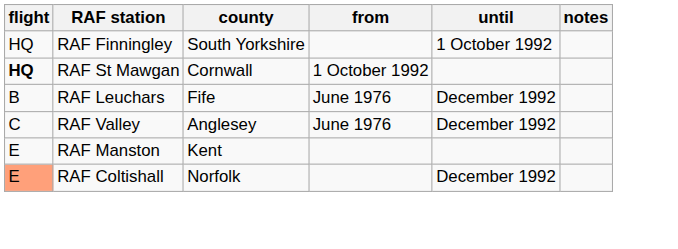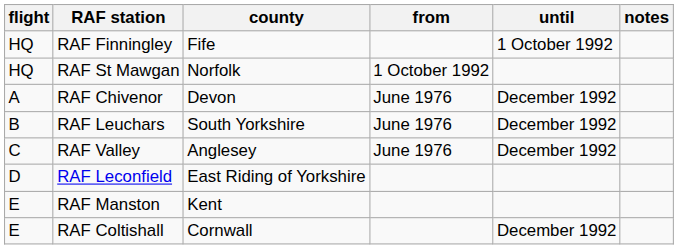 <table class=wikitable>
 <tr>
 <th>flight</th>
 <th>RAF station</th>
 <th>county</th>
 <th>from</th>
 <th>until</th>
 <th>notes</th>
 </tr>
 <tr>
 <td>HQ</td>
 <td>RAF Finningley</td>
-<td>South Yorkshire</td>
+<td>Fife</td>
 <td></td>
 <td>1 October 1992</td>
 <td></td>
 </tr>
 <tr>
-<td><strong>HQ</strong></td>
+<td>HQ</td>
 <td>RAF St Mawgan</td>
-<td>Cornwall</td>
+<td>Norfolk</td>
 <td>1 October 1992</td>
 <td></td>
 <td></td>
 </tr>
 <tr>
+<td>A</td>
+<td>RAF Chivenor</td>
+<td>Devon</td>
+<td>June 1976</td>
+<td>December 1992</td>
+<td></td>
+</tr>
+<tr>
 <td>B</td>
 <td>RAF Leuchars</td>
-<td>Fife</td>
+<td>South Yorkshire</td>
 <td>June 1976</td>
 <td>December 1992</td>
 <td></td>
 </tr>
 <tr>
 <td>C</td>
 <td>RAF Valley</td>
 <td>Anglesey</td>
 <td>June 1976</td>
 <td>December 1992</td>
 <td></td>
 </tr>
 <tr>
+<td>D</td>
+<td><a href='#'>RAF Leconfield</a></td>
+<td>East Riding of Yorkshire</td>
+<td></td>
+<td></td>
+<td></td>
+</tr>
+<tr>
 <td>E</td>
 <td>RAF Manston</td>
 <td>Kent</td>
 <td></td>
 <td></td>
 <td></td>
 </tr>
 <tr>
-<td style="background: lightsalmon;">E</td>
+<td>E</td>
 <td>RAF Coltishall</td>
-<td>Norfolk</td>
+<td>Cornwall</td>
 <td></td>
 <td>December 1992</td>
 <td></td>
 </tr>
 </table>
